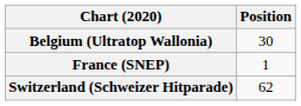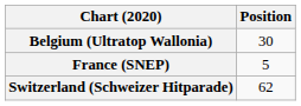 <table class="wikitable sortable plainrowheaders" style="text-align:center">
 <tr>
 <th scope="col">Chart (2020)</th>
 <th scope="col">Position</th>
 </tr>
 <tr>
 <th scope="row">Belgium (Ultratop Wallonia)</th>
 <td>30</td>
 </tr>
 <tr>
 <th scope="row">France (SNEP)</th>
-<td>1</td>
+<td>5</td>
 </tr>
 <tr>
 <th scope="row">Switzerland (Schweizer Hitparade)</th>
 <td>62</td>
 </tr>
 </table>
